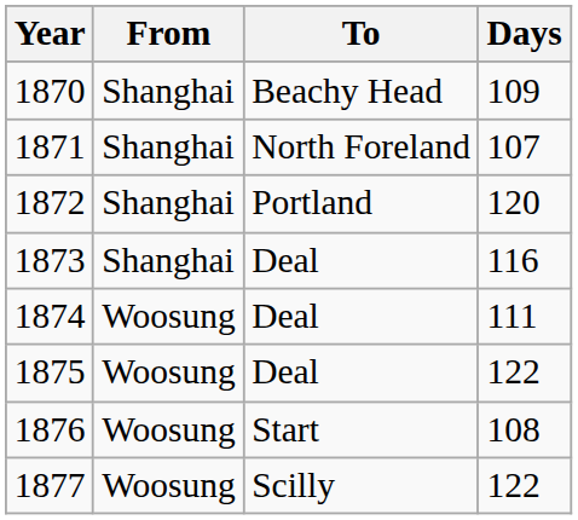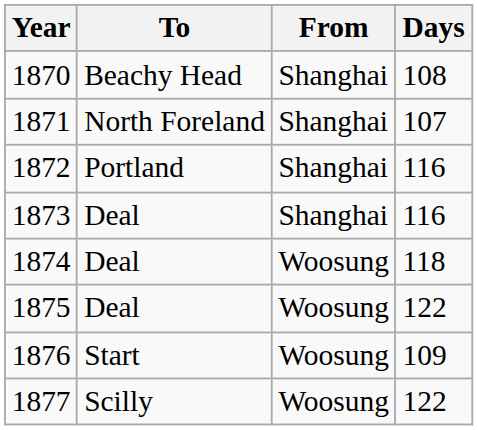 <table class="wikitable">
 <tr>
 <th>Year</th>
+<th>To</th>
 <th>From</th>
-<th>To</th>
 <th>Days</th>
 </tr>
 <tr>
 <td>1870</td>
+<td>Beachy Head</td>
 <td>Shanghai</td>
-<td>Beachy Head</td>
-<td>109</td>
+<td>108</td>
 </tr>
 <tr>
 <td>1871</td>
+<td>North Foreland</td>
 <td>Shanghai</td>
-<td>North Foreland</td>
 <td>107</td>
 </tr>
 <tr>
 <td>1872</td>
+<td>Portland</td>
 <td>Shanghai</td>
-<td>Portland</td>
-<td>120</td>
+<td>116</td>
 </tr>
 <tr>
 <td>1873</td>
+<td>Deal</td>
 <td>Shanghai</td>
-<td>Deal</td>
 <td>116</td>
 </tr>
 <tr>
 <td>1874</td>
+<td>Deal</td>
 <td>Woosung</td>
-<td>Deal</td>
-<td>111</td>
+<td>118</td>
 </tr>
 <tr>
 <td>1875</td>
+<td>Deal</td>
 <td>Woosung</td>
-<td>Deal</td>
 <td>122</td>
 </tr>
 <tr>
 <td>1876</td>
+<td>Start</td>
 <td>Woosung</td>
-<td>Start</td>
-<td>108</td>
+<td>109</td>
 </tr>
 <tr>
 <td>1877</td>
+<td>Scilly</td>
 <td>Woosung</td>
-<td>Scilly</td>
 <td>122</td>
 </tr>
 </table>
